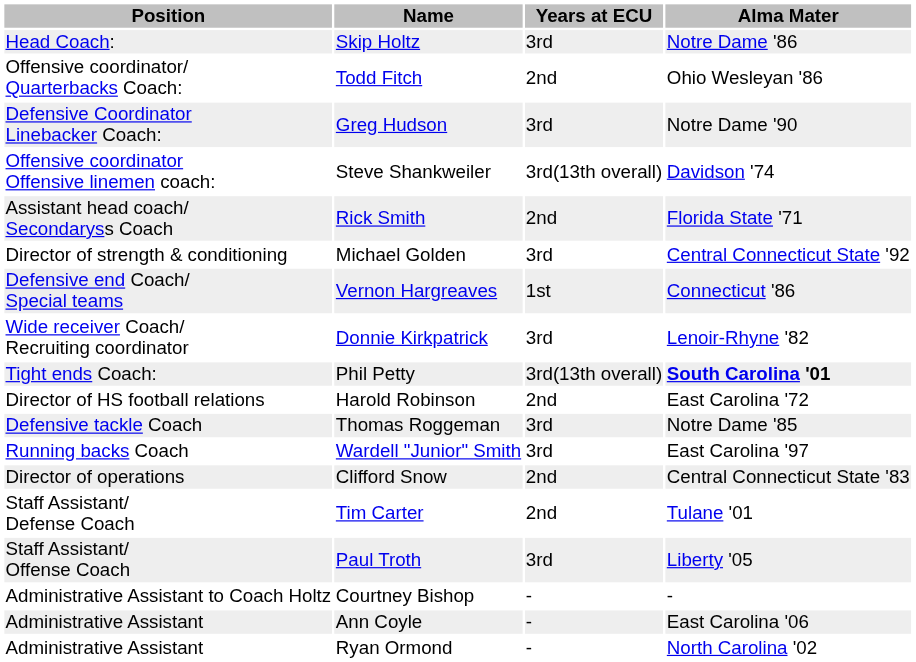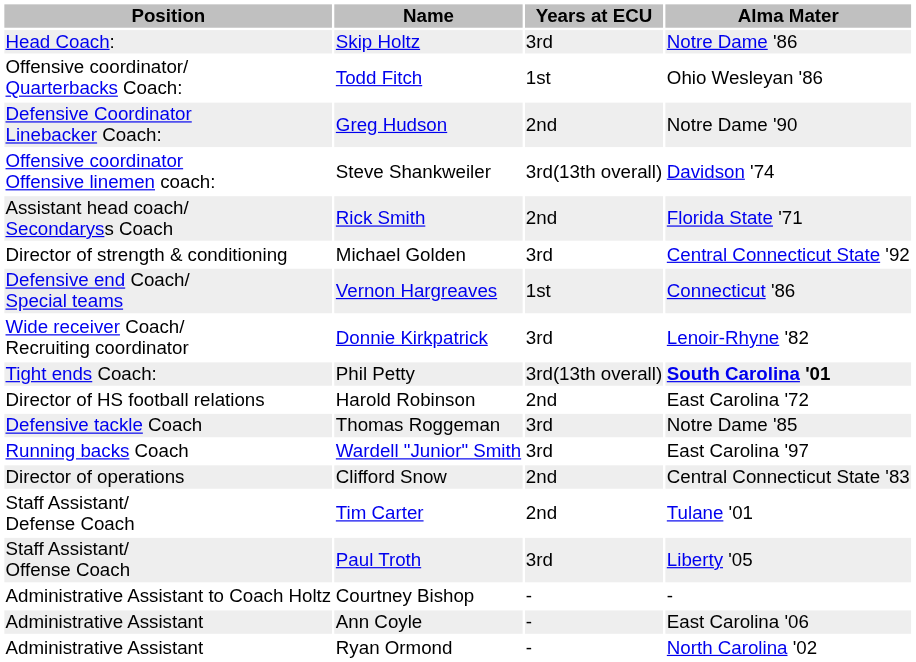 <table class="toccolours">
 <tr>
 <th bgcolor=silver>Position</th>
 <th bgcolor=silver>Name</th>
 <th bgcolor=silver>Years at ECU</th>
 <th bgcolor=silver>Alma Mater</th>
 </tr>
 <tr bgcolor=#eeeeee>
 <td><a href='#'>Head Coach</a>:</td>
 <td><a href='#'>Skip Holtz</a></td>
 <td>3rd</td>
 <td><a href='#'>Notre Dame</a> '86</td>
 </tr>
 <tr>
 <td>Offensive coordinator/<br><a href='#'>Quarterbacks</a> Coach:</td>
 <td><a href='#'>Todd Fitch</a></td>
-<td>2nd</td>
+<td>1st</td>
 <td>Ohio Wesleyan '86</td>
 </tr>
 <tr bgcolor=#eeeeee>
 <td><a href='#'>Defensive Coordinator</a><br><a href='#'>Linebacker</a> Coach:</td>
 <td><a href='#'>Greg Hudson</a></td>
-<td>3rd</td>
+<td>2nd</td>
 <td>Notre Dame '90</td>
 </tr>
 <tr>
 <td><a href='#'>Offensive coordinator</a><br><a href='#'>Offensive linemen</a> coach:</td>
 <td>Steve Shankweiler</td>
 <td>3rd(13th overall)</td>
 <td><a href='#'>Davidson</a> '74</td>
 </tr>
 <tr bgcolor=#eeeeee>
 <td>Assistant head coach/<br><a href='#'>Secondarys</a>s Coach</td>
 <td><a href='#'>Rick Smith</a></td>
 <td>2nd</td>
 <td><a href='#'>Florida State</a> '71</td>
 </tr>
 <tr>
 <td>Director of strength & conditioning</td>
 <td>Michael Golden</td>
 <td>3rd</td>
 <td><a href='#'>Central Connecticut State</a> '92</td>
 </tr>
 <tr bgcolor=#eeeeee>
 <td><a href='#'>Defensive end</a> Coach/<br><a href='#'>Special teams</a></td>
 <td><a href='#'>Vernon Hargreaves</a></td>
 <td>1st</td>
 <td><a href='#'>Connecticut</a> '86</td>
 </tr>
 <tr>
 <td><a href='#'>Wide receiver</a> Coach/<br>Recruiting coordinator</td>
 <td><a href='#'>Donnie Kirkpatrick</a></td>
 <td>3rd</td>
 <td><a href='#'>Lenoir-Rhyne</a> '82</td>
 </tr>
 <tr bgcolor=#eeeeee>
 <td><a href='#'>Tight ends</a> Coach:</td>
 <td>Phil Petty</td>
 <td>3rd(13th overall)</td>
 <td><strong><a href='#'>South Carolina</a> '01</strong></td>
 </tr>
 <tr>
 <td>Director of HS football relations</td>
 <td>Harold Robinson</td>
 <td>2nd</td>
 <td>East Carolina '72</td>
 </tr>
 <tr bgcolor=#eeeeee>
 <td><a href='#'>Defensive tackle</a> Coach</td>
 <td>Thomas Roggeman</td>
 <td>3rd</td>
 <td>Notre Dame '85</td>
 </tr>
 <tr>
 <td><a href='#'>Running backs</a> Coach</td>
 <td><a href='#'>Wardell "Junior" Smith</a></td>
 <td>3rd</td>
 <td>East Carolina '97</td>
 </tr>
 <tr bgcolor=#eeeeee>
 <td>Director of operations</td>
 <td>Clifford Snow</td>
 <td>2nd</td>
 <td>Central Connecticut State '83</td>
 </tr>
 <tr>
 <td>Staff Assistant/<br>Defense Coach</td>
 <td><a href='#'>Tim Carter</a></td>
 <td>2nd</td>
 <td><a href='#'>Tulane</a> '01</td>
 </tr>
 <tr bgcolor=#eeeeee>
 <td>Staff Assistant/<br>Offense Coach</td>
 <td><a href='#'>Paul Troth</a></td>
 <td>3rd</td>
 <td><a href='#'>Liberty</a> '05</td>
 </tr>
 <tr>
 <td>Administrative Assistant to Coach Holtz</td>
 <td>Courtney Bishop</td>
 <td>-</td>
 <td>-</td>
 </tr>
 <tr bgcolor=#eeeeee>
 <td>Administrative Assistant</td>
 <td>Ann Coyle</td>
 <td>-</td>
 <td>East Carolina '06</td>
 </tr>
 <tr>
 <td>Administrative Assistant</td>
 <td>Ryan Ormond</td>
 <td>-</td>
 <td><a href='#'>North Carolina</a> '02</td>
 </tr>
 </table>
